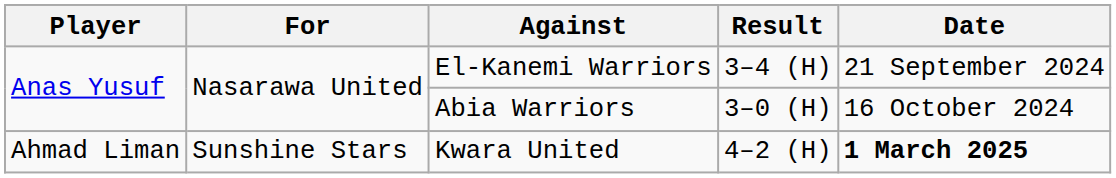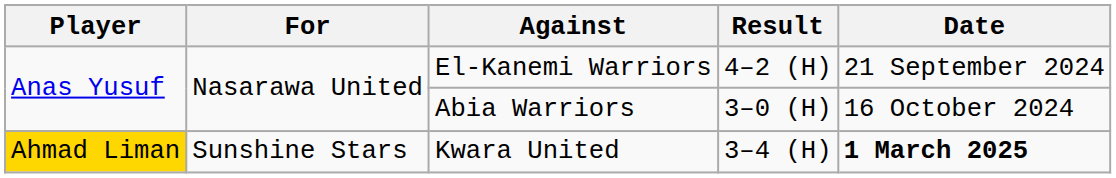 <table class="wikitable sortable">
 <tr>
 <th>Player</th>
 <th>For</th>
 <th>Against</th>
 <th align=center>Result</th>
 <th>Date</th>
 </tr>
 <tr>
 <td rowspan=2><a href='#'>Anas Yusuf</a></td>
 <td rowspan=2>Nasarawa United</td>
 <td>El-Kanemi Warriors</td>
-<td align="center">3–4 (H)</td>
+<td align="center">4–2 (H)</td>
 <td>21 September 2024</td>
 </tr>
 <tr>
 <td>Abia Warriors</td>
 <td align="center">3–0 (H)</td>
 <td>16 October 2024</td>
 </tr>
 <tr>
-<td>Ahmad Liman</td>
+<td style="background: gold;">Ahmad Liman</td>
 <td>Sunshine Stars</td>
 <td>Kwara United</td>
-<td align="center">4–2 (H)</td>
+<td align="center">3–4 (H)</td>
 <td><strong>1 March 2025</strong></td>
 </tr>
 </table>
